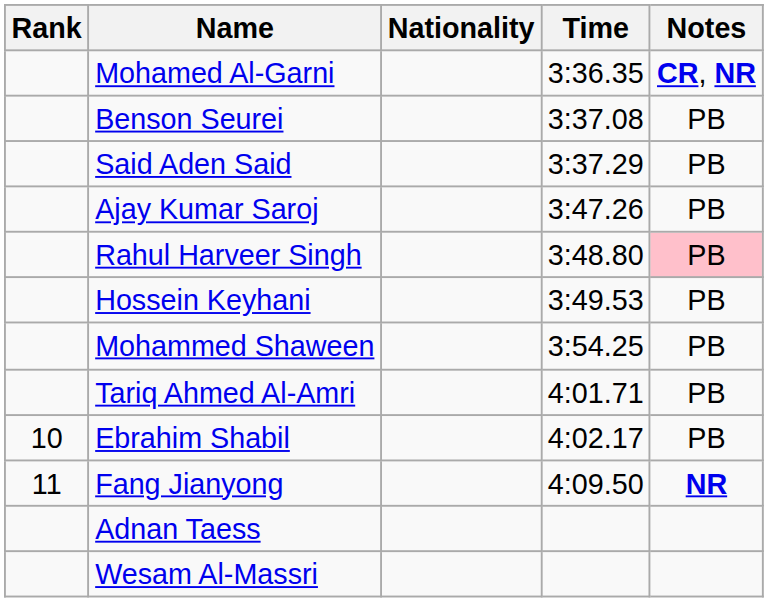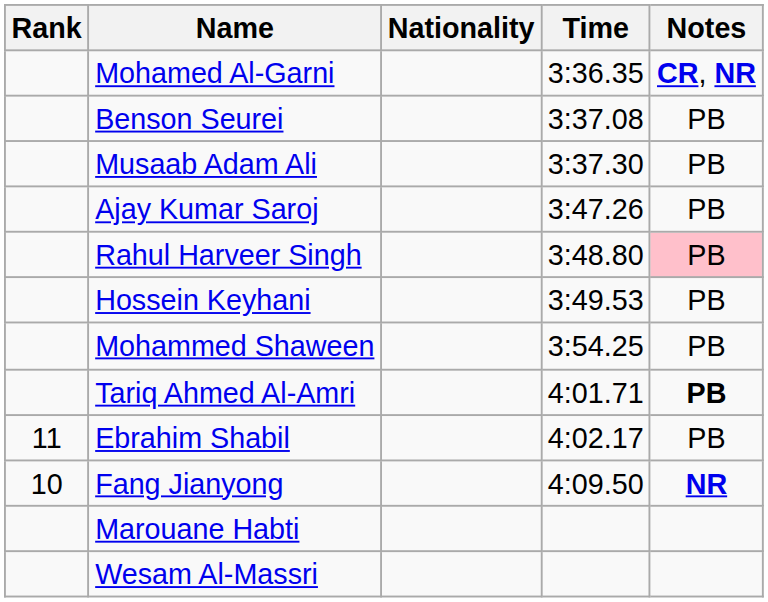 <table class="wikitable sortable" style="text-align:center;font-size:95%">
 <tr>
 <th>Rank</th>
 <th>Name</th>
 <th>Nationality</th>
 <th>Time</th>
 <th>Notes</th>
 </tr>
 <tr>
 <td></td>
 <td align=left><a href='#'>Mohamed Al-Garni</a></td>
 <td align=left></td>
 <td>3:36.35</td>
 <td><strong><a href='#'>CR</a></strong>, <strong><a href='#'>NR</a></strong></td>
 </tr>
 <tr>
 <td></td>
 <td align=left><a href='#'>Benson Seurei</a></td>
 <td align=left></td>
 <td>3:37.08</td>
 <td>PB</td>
 </tr>
 <tr>
 <td></td>
-<td align=left><a href='#'>Said Aden Said</a></td>
+<td align=left><a href='#'>Musaab Adam Ali</a></td>
 <td align=left></td>
-<td>3:37.29</td>
+<td>3:37.30</td>
 <td>PB</td>
 </tr>
 <tr>
 <td></td>
 <td align=left><a href='#'>Ajay Kumar Saroj</a></td>
 <td align=left></td>
 <td>3:47.26</td>
 <td>PB</td>
 </tr>
 <tr>
 <td></td>
 <td align=left><a href='#'>Rahul Harveer Singh</a></td>
 <td align=left></td>
 <td>3:48.80</td>
 <td style="background: pink;">PB</td>
 </tr>
 <tr>
 <td></td>
 <td align=left><a href='#'>Hossein Keyhani</a></td>
 <td align=left></td>
 <td>3:49.53</td>
 <td>PB</td>
 </tr>
 <tr>
 <td></td>
 <td align=left><a href='#'>Mohammed Shaween</a></td>
 <td align=left></td>
 <td>3:54.25</td>
 <td>PB</td>
 </tr>
 <tr>
 <td></td>
 <td align=left><a href='#'>Tariq Ahmed Al-Amri</a></td>
 <td align=left></td>
 <td>4:01.71</td>
-<td>PB</td>
+<td><strong>PB</strong></td>
 </tr>
 <tr>
-<td>10</td>
+<td>11</td>
 <td align=left><a href='#'>Ebrahim Shabil</a></td>
 <td align=left></td>
 <td>4:02.17</td>
 <td>PB</td>
 </tr>
 <tr>
-<td>11</td>
+<td>10</td>
 <td align=left><a href='#'>Fang Jianyong</a></td>
 <td align=left></td>
 <td>4:09.50</td>
 <td><strong><a href='#'>NR</a></strong></td>
 </tr>
 <tr>
 <td></td>
-<td align=left><a href='#'>Adnan Taess</a></td>
+<td align=left><a href='#'>Marouane Habti</a></td>
 <td align=left></td>
 <td></td>
 <td></td>
 </tr>
 <tr>
 <td></td>
 <td align=left><a href='#'>Wesam Al-Massri</a></td>
 <td align=left></td>
 <td></td>
 <td></td>
 </tr>
 </table>
